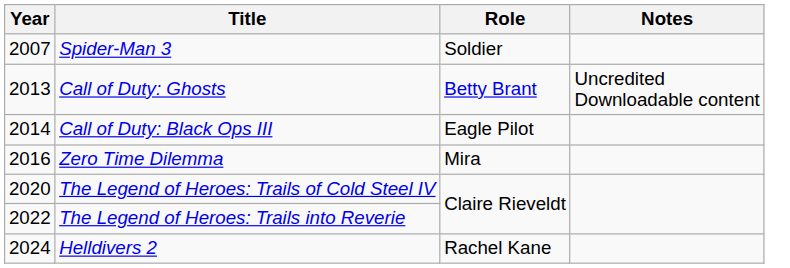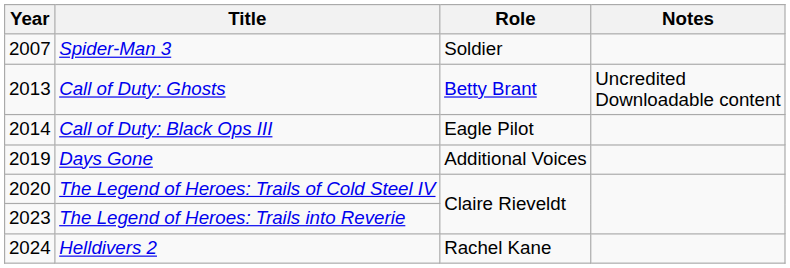 <table class="wikitable plainrowheaders">
 <tr>
 <th scope="col">Year</th>
 <th scope="col">Title</th>
 <th scope="col">Role</th>
 <th>Notes</th>
 </tr>
 <tr>
 <td scope="row">2007</td>
 <td><em><a href='#'>Spider-Man 3</a></em></td>
 <td>Soldier</td>
 <td></td>
 </tr>
 <tr>
 <td scope="row">2013</td>
 <td><em><a href='#'>Call of Duty: Ghosts</a></em></td>
 <td><a href='#'>Betty Brant</a></td>
 <td>Uncredited<br>Downloadable content</td>
 </tr>
 <tr>
 <td scope="row">2014</td>
 <td><em><a href='#'>Call of Duty: Black Ops III</a></em></td>
 <td>Eagle Pilot</td>
 <td></td>
 </tr>
 <tr>
-<td scope="row">2016</td>
-<td><em><a href='#'>Zero Time Dilemma</a></em></td>
-<td>Mira</td>
+<td scope="row">2019</td>
+<td><em><a href='#'>Days Gone</a></em></td>
+<td>Additional Voices</td>
 <td></td>
 </tr>
 <tr>
 <td scope="row">2020</td>
 <td><em><a href='#'>The Legend of Heroes: Trails of Cold Steel IV</a></em></td>
 <td rowspan="2">Claire Rieveldt</td>
 <td rowspan="2"></td>
 </tr>
 <tr>
-<td>2022</td>
+<td>2023</td>
 <td><em><a href='#'>The Legend of Heroes: Trails into Reverie</a></em></td>
 </tr>
 <tr>
 <td>2024</td>
 <td><em><a href='#'>Helldivers 2</a></em></td>
 <td>Rachel Kane</td>
 <td></td>
 </tr>
 </table>
